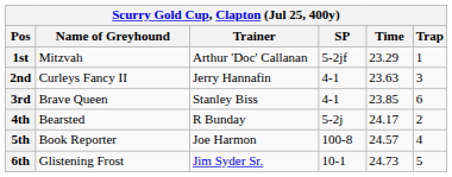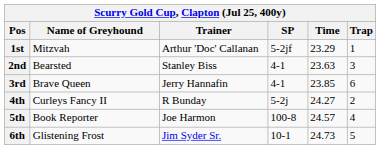 <table class="wikitable">
 <tr>
 <th colspan="6"><a href='#'>Scurry Gold Cup</a>, <a href='#'>Clapton</a> (Jul 25, 400y)</th>
 </tr>
 <tr>
 <th width=30>Pos</th>
 <th width=180>Name of Greyhound</th>
 <th width=150>Trainer</th>
 <th width=50>SP</th>
 <th width=50>Time</th>
 <th width=30>Trap</th>
 </tr>
 <tr>
 <th>1st</th>
 <td>Mitzvah</td>
 <td>Arthur 'Doc' Callanan</td>
 <td>5-2jf</td>
 <td>23.29</td>
 <td>1</td>
 </tr>
 <tr>
 <th>2nd</th>
-<td>Curleys Fancy II</td>
-<td>Jerry Hannafin</td>
+<td>Bearsted</td>
+<td>Stanley Biss</td>
 <td>4-1</td>
 <td>23.63</td>
 <td>3</td>
 </tr>
 <tr>
 <th>3rd</th>
 <td>Brave Queen</td>
-<td>Stanley Biss</td>
+<td>Jerry Hannafin</td>
 <td>4-1</td>
 <td>23.85</td>
 <td>6</td>
 </tr>
 <tr>
 <th>4th</th>
-<td>Bearsted</td>
+<td>Curleys Fancy II</td>
 <td>R Bunday</td>
 <td>5-2j</td>
-<td>24.17</td>
+<td>24.27</td>
 <td>2</td>
 </tr>
 <tr>
 <th>5th</th>
 <td>Book Reporter</td>
 <td>Joe Harmon</td>
 <td>100-8</td>
 <td>24.57</td>
 <td>4</td>
 </tr>
 <tr>
 <th>6th</th>
 <td>Glistening Frost</td>
 <td><a href='#'>Jim Syder Sr.</a></td>
 <td>10-1</td>
 <td>24.73</td>
 <td>5</td>
 </tr>
 </table>
